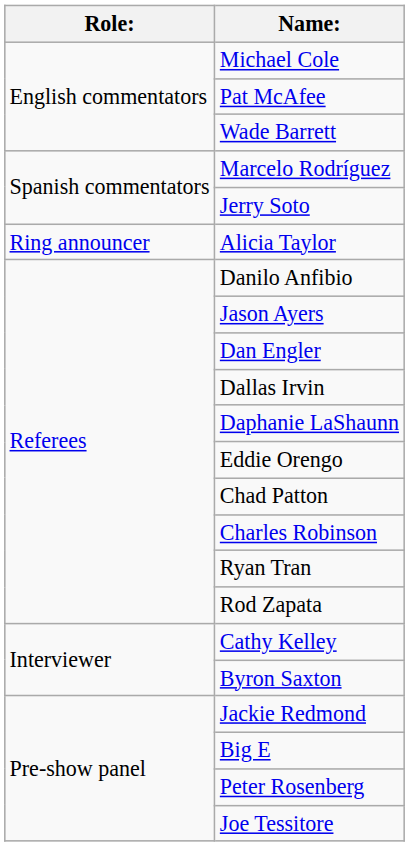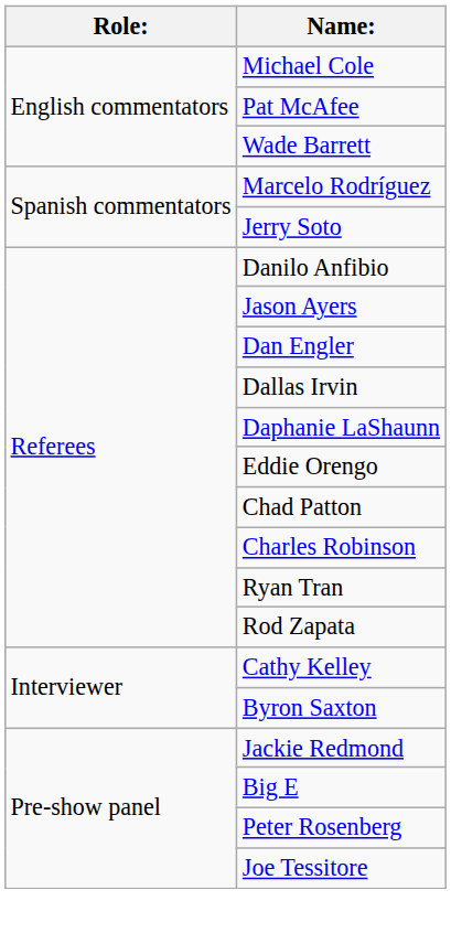 <table class=wikitable style="font-size:90%; margin: 0.5em 0 0.5em 1em; float: right; clear: right;">
 <tr>
 <th>Role:</th>
 <th>Name:</th>
 </tr>
 <tr>
 <td rowspan=3>English commentators</td>
 <td><a href='#'>Michael Cole</a></td>
 </tr>
 <tr>
 <td><a href='#'>Pat McAfee</a></td>
 </tr>
 <tr>
 <td><a href='#'>Wade Barrett</a></td>
 </tr>
 <tr>
 <td rowspan=2>Spanish commentators</td>
 <td><a href='#'>Marcelo Rodríguez</a></td>
 </tr>
 <tr>
 <td><a href='#'>Jerry Soto</a></td>
-</tr>
-<tr>
-<td rowspan="1"><a href='#'>Ring announcer</a></td>
-<td><a href='#'>Alicia Taylor</a></td>
 </tr>
 <tr>
 <td rowspan=10><a href='#'>Referees</a></td>
 <td>Danilo Anfibio</td>
 </tr>
 <tr>
 <td><a href='#'>Jason Ayers</a></td>
 </tr>
 <tr>
 <td><a href='#'>Dan Engler</a></td>
 </tr>
 <tr>
 <td>Dallas Irvin</td>
 </tr>
 <tr>
 <td><a href='#'>Daphanie LaShaunn</a></td>
 </tr>
 <tr>
 <td>Eddie Orengo</td>
 </tr>
 <tr>
 <td>Chad Patton</td>
 </tr>
 <tr>
 <td><a href='#'>Charles Robinson</a></td>
 </tr>
 <tr>
 <td>Ryan Tran</td>
 </tr>
 <tr>
 <td>Rod Zapata</td>
 </tr>
 <tr>
 <td rowspan=2>Interviewer</td>
 <td><a href='#'>Cathy Kelley</a></td>
 </tr>
 <tr>
 <td><a href='#'>Byron Saxton</a></td>
 </tr>
 <tr>
 <td rowspan=4>Pre-show panel</td>
 <td><a href='#'>Jackie Redmond</a></td>
 </tr>
 <tr>
 <td><a href='#'>Big E</a></td>
 </tr>
 <tr>
 <td><a href='#'>Peter Rosenberg</a></td>
 </tr>
 <tr>
 <td><a href='#'>Joe Tessitore</a></td>
 </tr>
 </table>
